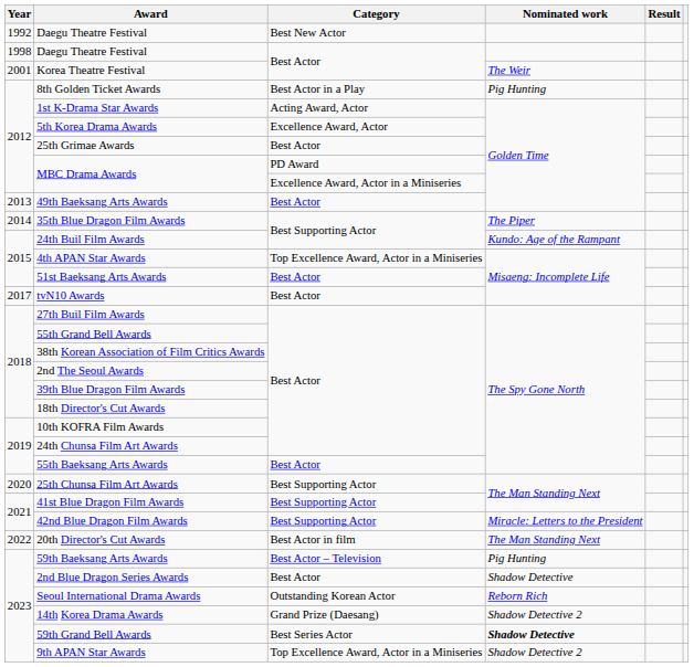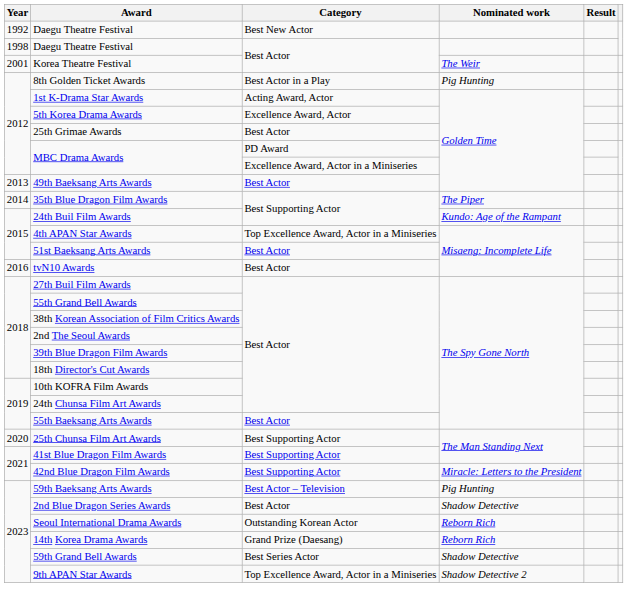 <table class="wikitable sortable">
 <tr>
 <th>Year</th>
 <th>Award</th>
 <th>Category</th>
 <th>Nominated work</th>
 <th>Result</th>
 <th scope="col" class="unsortable"></th>
 </tr>
 <tr>
 <td>1992</td>
 <td>Daegu Theatre Festival</td>
 <td>Best New Actor</td>
 <td></td>
 <td></td>
 <td rowspan="2"></td>
 </tr>
 <tr>
 <td>1998</td>
 <td>Daegu Theatre Festival</td>
 <td rowspan="2">Best Actor</td>
 <td></td>
 <td></td>
 </tr>
 <tr>
 <td>2001</td>
 <td>Korea Theatre Festival</td>
 <td><em><a href='#'>The Weir</a></em></td>
 <td></td>
 <td></td>
 </tr>
 <tr>
 <td rowspan="6">2012</td>
 <td>8th Golden Ticket Awards</td>
 <td>Best Actor in a Play</td>
 <td><em>Pig Hunting</em></td>
 <td></td>
 <td></td>
 </tr>
 <tr>
 <td><a href='#'>1st K-Drama Star Awards</a></td>
 <td>Acting Award, Actor</td>
 <td rowspan="6"><em><a href='#'>Golden Time</a></em></td>
 <td></td>
 <td></td>
 </tr>
 <tr>
 <td><a href='#'>5th Korea Drama Awards</a></td>
 <td>Excellence Award, Actor</td>
 <td></td>
 <td></td>
 </tr>
 <tr>
 <td>25th Grimae Awards</td>
 <td>Best Actor</td>
 <td></td>
 <td></td>
 </tr>
 <tr>
 <td rowspan=2><a href='#'>MBC Drama Awards</a></td>
 <td>PD Award </td>
 <td></td>
 <td rowspan="2"></td>
 </tr>
 <tr>
 <td>Excellence Award, Actor in a Miniseries</td>
 <td></td>
 </tr>
 <tr>
 <td>2013</td>
 <td><a href='#'>49th Baeksang Arts Awards</a></td>
 <td><a href='#'>Best Actor</a></td>
 <td></td>
 <td></td>
 </tr>
 <tr>
 <td>2014</td>
 <td><a href='#'>35th Blue Dragon Film Awards</a></td>
 <td rowspan="2">Best Supporting Actor</td>
 <td><em><a href='#'>The Piper</a></em></td>
 <td></td>
 <td></td>
 </tr>
 <tr>
 <td rowspan="3">2015</td>
 <td><a href='#'>24th Buil Film Awards</a></td>
 <td><em><a href='#'>Kundo: Age of the Rampant</a></em></td>
 <td></td>
 <td></td>
 </tr>
 <tr>
 <td><a href='#'>4th APAN Star Awards</a></td>
 <td>Top Excellence Award, Actor in a Miniseries</td>
 <td rowspan="3"><em><a href='#'>Misaeng: Incomplete Life</a></em></td>
 <td></td>
 <td></td>
 </tr>
 <tr>
 <td><a href='#'>51st Baeksang Arts Awards</a></td>
 <td><a href='#'>Best Actor</a></td>
 <td></td>
 <td></td>
 </tr>
 <tr>
-<td>2017</td>
+<td>2016</td>
 <td><a href='#'>tvN10 Awards</a></td>
 <td>Best Actor</td>
 <td></td>
 <td></td>
 </tr>
 <tr>
 <td rowspan=6>2018</td>
 <td><a href='#'>27th Buil Film Awards</a></td>
 <td rowspan="8">Best Actor</td>
 <td rowspan="9"><em><a href='#'>The Spy Gone North</a></em></td>
 <td></td>
 <td></td>
 </tr>
 <tr>
 <td><a href='#'>55th Grand Bell Awards</a></td>
 <td></td>
 <td></td>
 </tr>
 <tr>
 <td>38th <a href='#'>Korean Association of Film Critics Awards</a></td>
 <td></td>
 <td></td>
 </tr>
 <tr>
 <td>2nd <a href='#'>The Seoul Awards</a></td>
 <td></td>
 <td></td>
 </tr>
 <tr>
 <td><a href='#'>39th Blue Dragon Film Awards</a></td>
 <td></td>
 <td></td>
 </tr>
 <tr>
 <td>18th <a href='#'>Director's Cut Awards</a></td>
 <td></td>
 <td></td>
 </tr>
 <tr>
 <td rowspan="3">2019</td>
 <td>10th KOFRA Film Awards</td>
 <td></td>
 <td></td>
 </tr>
 <tr>
 <td>24th <a href='#'>Chunsa Film Art Awards</a></td>
 <td></td>
 <td></td>
 </tr>
 <tr>
 <td><a href='#'>55th Baeksang Arts Awards</a></td>
 <td><a href='#'>Best Actor</a></td>
 <td></td>
 <td></td>
 </tr>
 <tr>
 <td>2020</td>
 <td><a href='#'>25th Chunsa Film Art Awards</a></td>
 <td>Best Supporting Actor</td>
 <td rowspan="2"><em><a href='#'>The Man Standing Next</a></em></td>
 <td></td>
 <td></td>
 </tr>
 <tr>
 <td rowspan="2">2021</td>
 <td><a href='#'>41st Blue Dragon Film Awards</a></td>
 <td><a href='#'>Best Supporting Actor</a></td>
 <td></td>
 <td></td>
 </tr>
 <tr>
 <td><a href='#'>42nd Blue Dragon Film Awards</a></td>
 <td><a href='#'>Best Supporting Actor</a></td>
 <td><em><a href='#'>Miracle: Letters to the President</a></em></td>
 <td></td>
 <td></td>
 </tr>
 <tr>
-<td>2022</td>
-<td>20th <a href='#'>Director's Cut Awards</a></td>
-<td>Best Actor in film</td>
-<td><em><a href='#'>The Man Standing Next</a></em></td>
-<td></td>
-<td></td>
-</tr>
-<tr>
 <td rowspan="6">2023</td>
 <td><a href='#'>59th Baeksang Arts Awards</a></td>
 <td><a href='#'>Best Actor – Television</a></td>
 <td><em>Pig Hunting</em></td>
 <td></td>
 <td></td>
 </tr>
 <tr>
 <td><a href='#'>2nd Blue Dragon Series Awards</a></td>
 <td>Best Actor</td>
 <td><em>Shadow Detective</em></td>
 <td></td>
 <td></td>
 </tr>
 <tr>
 <td><a href='#'>Seoul International Drama Awards</a></td>
 <td>Outstanding Korean Actor</td>
 <td><em><a href='#'>Reborn Rich</a></em></td>
 <td></td>
 <td></td>
 </tr>
 <tr>
 <td><a href='#'>14th</a> <a href='#'>Korea Drama Awards</a></td>
 <td>Grand Prize (Daesang)</td>
-<td><em>Shadow Detective 2</em></td>
+<td><em><a href='#'>Reborn Rich</a></em></td>
 <td></td>
 <td></td>
 </tr>
 <tr>
 <td><a href='#'>59th Grand Bell Awards</a></td>
 <td>Best Series Actor</td>
-<td><strong><em>Shadow Detective</em></strong></td>
+<td><em>Shadow Detective</em></td>
 <td></td>
 <td></td>
 </tr>
 <tr>
 <td><a href='#'>9th APAN Star Awards</a></td>
 <td>Top Excellence Award, Actor in a Miniseries</td>
 <td><em>Shadow Detective 2</em></td>
 <td></td>
 <td></td>
 </tr>
 </table>
